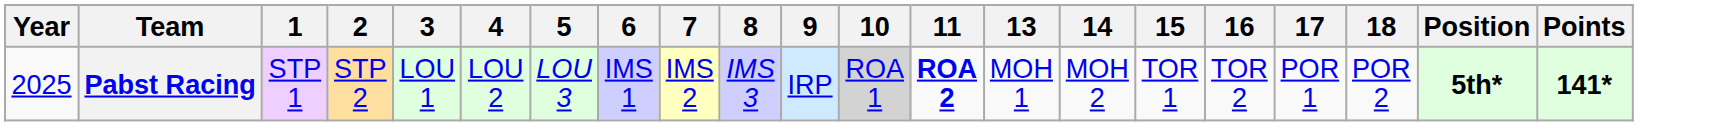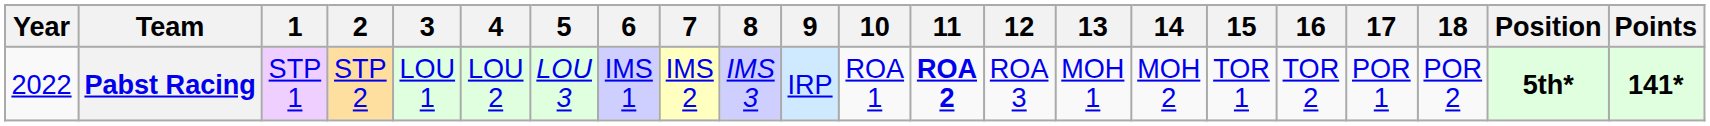 <table class="wikitable" style="text-align:center; font-size:85%">
 <tr>
 <th>Year</th>
 <th>Team</th>
 <th>1</th>
 <th>2</th>
 <th>3</th>
 <th>4</th>
 <th>5</th>
 <th>6</th>
 <th>7</th>
 <th>8</th>
 <th>9</th>
 <th>10</th>
 <th>11</th>
+<th>12</th>
 <th>13</th>
 <th>14</th>
 <th>15</th>
 <th>16</th>
 <th>17</th>
 <th>18</th>
 <th>Position</th>
 <th>Points</th>
 </tr>
 <tr>
-<td><a href='#'>2025</a></td>
+<td><a href='#'>2022</a></td>
 <th nowrap><a href='#'>Pabst Racing</a></th>
 <td style="background:#EFCFFF;"><a href='#'>STP<br>1</a><br></td>
 <td style="background:#ffdf9f;"><a href='#'>STP<br>2</a><br></td>
 <td style="background:#DFFFDF;"><a href='#'>LOU<br>1</a><br></td>
 <td style="background:#DFFFDF;"><a href='#'>LOU<br>2</a><br></td>
 <td style="background:#DFFFDF;"><em><a href='#'>LOU<br>3</a></em><br></td>
 <td style="background:#CFCFFF;"><a href='#'>IMS<br>1</a><br></td>
 <td style="background:#FFFFBF;"><a href='#'>IMS<br>2</a><br></td>
 <td style="background:#CFCFFF;"><em><a href='#'>IMS<br>3</a></em><br></td>
 <td style="background:#CFEAFF;"><a href='#'>IRP</a><br></td>
-<td style="background: lightgrey;"><a href='#'>ROA<br>1</a></td>
+<td><a href='#'>ROA<br>1</a></td>
 <td><strong><a href='#'>ROA<br>2</a></strong></td>
+<td><a href='#'>ROA<br>3</a></td>
 <td><a href='#'>MOH<br>1</a></td>
 <td><a href='#'>MOH<br>2</a></td>
 <td><a href='#'>TOR<br>1</a></td>
 <td><a href='#'>TOR<br>2</a></td>
 <td><a href='#'>POR<br>1</a></td>
 <td><a href='#'>POR<br>2</a></td>
 <th style="background:#DFFFDF;">5th*</th>
 <th style="background:#DFFFDF;">141*</th>
 </tr>
 </table>
